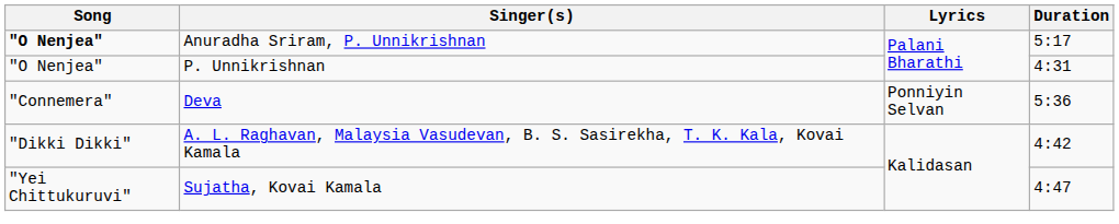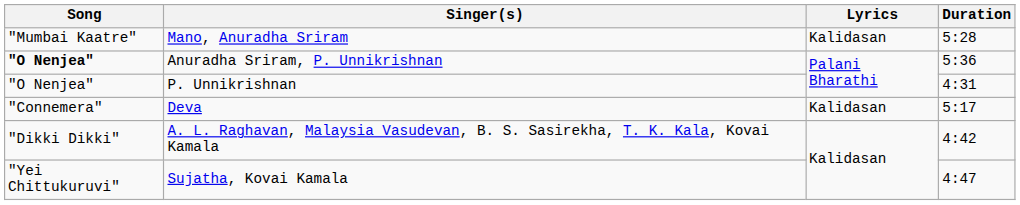 <table class="wikitable" style="font-size:95%;">
 <tr>
 <th>Song</th>
 <th>Singer(s)</th>
 <th>Lyrics</th>
 <th>Duration</th>
 </tr>
 <tr>
+<td>"Mumbai Kaatre"</td>
+<td><a href='#'>Mano</a>, <a href='#'>Anuradha Sriram</a></td>
+<td>Kalidasan</td>
+<td>5:28</td>
+</tr>
+<tr>
 <td><strong>"O Nenjea"</strong></td>
 <td>Anuradha Sriram, <a href='#'>P. Unnikrishnan</a></td>
 <td rowspan=2><a href='#'>Palani Bharathi</a></td>
-<td>5:17</td>
+<td>5:36</td>
 </tr>
 <tr>
 <td>"O Nenjea"</td>
 <td>P. Unnikrishnan</td>
 <td>4:31</td>
 </tr>
 <tr>
 <td>"Connemera"</td>
 <td><a href='#'>Deva</a></td>
-<td>Ponniyin Selvan</td>
-<td>5:36</td>
+<td>Kalidasan</td>
+<td>5:17</td>
 </tr>
 <tr>
 <td>"Dikki Dikki"</td>
 <td><a href='#'>A. L. Raghavan</a>, <a href='#'>Malaysia Vasudevan</a>, B. S. Sasirekha, <a href='#'>T. K. Kala</a>, Kovai Kamala</td>
 <td rowspan=2>Kalidasan</td>
 <td>4:42</td>
 </tr>
 <tr>
 <td>"Yei Chittukuruvi"</td>
 <td><a href='#'>Sujatha</a>, Kovai Kamala</td>
 <td>4:47</td>
 </tr>
 </table>
